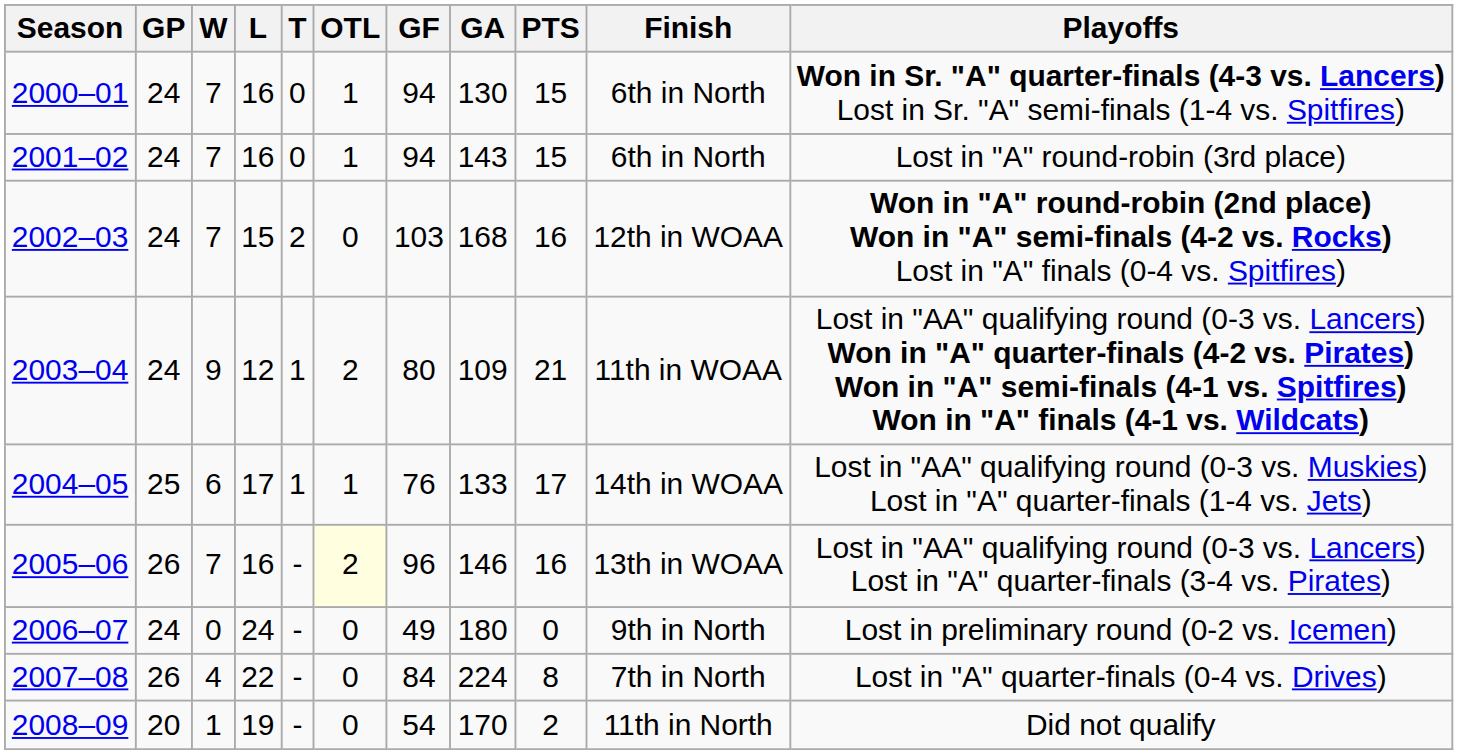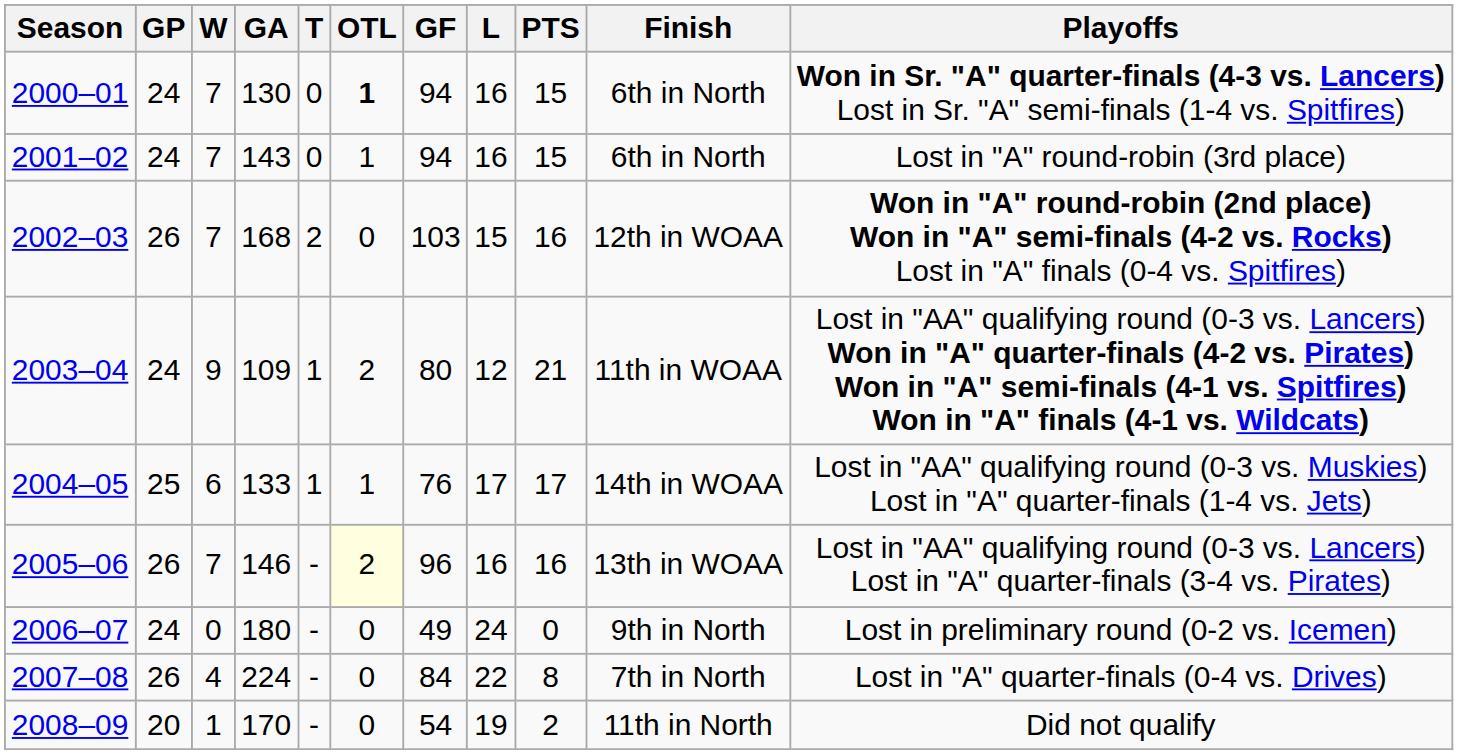 <table class="wikitable">
 <tr>
 <th>Season</th>
 <th>GP</th>
 <th>W</th>
-<th>L</th>
+<th>GA</th>
 <th>T</th>
 <th>OTL</th>
 <th>GF</th>
-<th>GA</th>
+<th>L</th>
 <th>PTS</th>
 <th>Finish</th>
 <th>Playoffs</th>
 </tr>
 <tr align="center">
 <td><a href='#'>2000–01</a></td>
 <td>24</td>
 <td>7</td>
+<td>130</td>
+<td>0</td>
+<td><strong>1</strong></td>
+<td>94</td>
 <td>16</td>
-<td>0</td>
-<td>1</td>
-<td>94</td>
-<td>130</td>
 <td>15</td>
 <td>6th in North</td>
 <td><strong>Won in Sr. "A" quarter-finals (4-3 vs. <a href='#'>Lancers</a>)</strong> <br> Lost in Sr. "A" semi-finals (1-4 vs. <a href='#'>Spitfires</a>)</td>
 </tr>
 <tr align="center">
 <td><a href='#'>2001–02</a></td>
 <td>24</td>
 <td>7</td>
-<td>16</td>
+<td>143</td>
 <td>0</td>
 <td>1</td>
 <td>94</td>
-<td>143</td>
+<td>16</td>
 <td>15</td>
 <td>6th in North</td>
 <td>Lost in "A" round-robin (3rd place)</td>
 </tr>
 <tr align="center">
 <td><a href='#'>2002–03</a></td>
-<td>24</td>
+<td>26</td>
 <td>7</td>
-<td>15</td>
+<td>168</td>
 <td>2</td>
 <td>0</td>
 <td>103</td>
-<td>168</td>
+<td>15</td>
 <td>16</td>
 <td>12th in WOAA</td>
 <td><strong>Won in "A" round-robin (2nd place)</strong> <br> <strong>Won in "A" semi-finals (4-2 vs. <a href='#'>Rocks</a>)</strong> <br> Lost in "A" finals (0-4 vs. <a href='#'>Spitfires</a>)</td>
 </tr>
 <tr align="center">
 <td><a href='#'>2003–04</a></td>
 <td>24</td>
 <td>9</td>
-<td>12</td>
+<td>109</td>
 <td>1</td>
 <td>2</td>
 <td>80</td>
-<td>109</td>
+<td>12</td>
 <td>21</td>
 <td>11th in WOAA</td>
 <td>Lost in "AA" qualifying round (0-3 vs. <a href='#'>Lancers</a>) <br> <strong>Won in "A" quarter-finals (4-2 vs. <a href='#'>Pirates</a>)</strong> <br> <strong>Won in "A" semi-finals (4-1 vs. <a href='#'>Spitfires</a>) </strong> <br> <strong>Won in "A" finals (4-1 vs. <a href='#'>Wildcats</a>)</strong></td>
 </tr>
 <tr align="center">
 <td><a href='#'>2004–05</a></td>
 <td>25</td>
 <td>6</td>
-<td>17</td>
+<td>133</td>
 <td>1</td>
 <td>1</td>
 <td>76</td>
-<td>133</td>
+<td>17</td>
 <td>17</td>
 <td>14th in WOAA</td>
 <td>Lost in "AA" qualifying round (0-3 vs. <a href='#'>Muskies</a>) <br> Lost in "A" quarter-finals (1-4 vs. <a href='#'>Jets</a>)</td>
 </tr>
 <tr align="center">
 <td><a href='#'>2005–06</a></td>
 <td>26</td>
 <td>7</td>
-<td>16</td>
+<td>146</td>
 <td>-</td>
 <td style="background: lightyellow;">2</td>
 <td>96</td>
-<td>146</td>
+<td>16</td>
 <td>16</td>
 <td>13th in WOAA</td>
 <td>Lost in "AA" qualifying round (0-3 vs. <a href='#'>Lancers</a>) <br> Lost in "A" quarter-finals (3-4 vs. <a href='#'>Pirates</a>)</td>
 </tr>
 <tr align="center">
 <td><a href='#'>2006–07</a></td>
 <td>24</td>
 <td>0</td>
-<td>24</td>
+<td>180</td>
 <td>-</td>
 <td>0</td>
 <td>49</td>
-<td>180</td>
+<td>24</td>
 <td>0</td>
 <td>9th in North</td>
 <td>Lost in preliminary round (0-2 vs. <a href='#'>Icemen</a>)</td>
 </tr>
 <tr align="center">
 <td><a href='#'>2007–08</a></td>
 <td>26</td>
 <td>4</td>
-<td>22</td>
+<td>224</td>
 <td>-</td>
 <td>0</td>
 <td>84</td>
-<td>224</td>
+<td>22</td>
 <td>8</td>
 <td>7th in North</td>
 <td>Lost in "A" quarter-finals (0-4 vs. <a href='#'>Drives</a>)</td>
 </tr>
 <tr align="center">
 <td><a href='#'>2008–09</a></td>
 <td>20</td>
 <td>1</td>
-<td>19</td>
+<td>170</td>
 <td>-</td>
 <td>0</td>
 <td>54</td>
-<td>170</td>
+<td>19</td>
 <td>2</td>
 <td>11th in North</td>
 <td>Did not qualify</td>
 </tr>
 </table>
